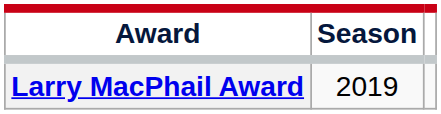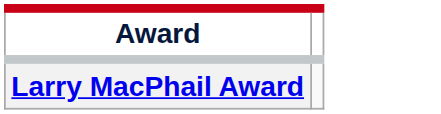 <table class="wikitable sortable plainrowheaders" style="text-align:center">
 <tr>
 <th scope="col" style="background-color:#ffffff; border-top:#C90116 5px solid; border-bottom:#c2c8ca 5px solid; color:#05173c">Award</th>
-<th scope="col" style="background-color:#ffffff; border-top:#C90116 5px solid; border-bottom:#c2c8ca 5px solid; color:#05173c">Season</th>
 <th class="unsortable" scope="col" style="background-color:#ffffff; border-top:#C90116 5px solid; border-bottom:#c2c8ca 5px solid; color:#05173c"></th>
 </tr>
 <tr>
 <th scope="row" style="text-align:center"><a href='#'>Larry MacPhail Award</a></th>
-<td>2019</td>
 <td></td>
 </tr>
 </table>
